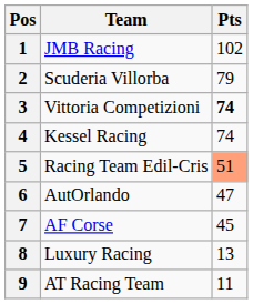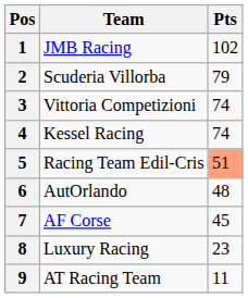 <table class="wikitable" style="font-size: 85%">
 <tr>
 <th>Pos</th>
 <th>Team</th>
 <th>Pts</th>
 </tr>
 <tr>
 <th>1</th>
 <td><a href='#'>JMB Racing</a></td>
 <td>102</td>
 </tr>
 <tr>
 <th>2</th>
 <td>Scuderia Villorba</td>
 <td>79</td>
 </tr>
 <tr>
 <th>3</th>
 <td>Vittoria Competizioni</td>
-<td><strong>74</strong></td>
+<td>74</td>
 </tr>
 <tr>
 <th>4</th>
 <td>Kessel Racing</td>
 <td>74</td>
 </tr>
 <tr>
 <th>5</th>
 <td>Racing Team Edil-Cris</td>
 <td style="background: lightsalmon;">51</td>
 </tr>
 <tr>
 <th>6</th>
 <td>AutOrlando</td>
-<td>47</td>
+<td>48</td>
 </tr>
 <tr>
 <th>7</th>
 <td><a href='#'>AF Corse</a></td>
 <td>45</td>
 </tr>
 <tr>
 <th>8</th>
 <td>Luxury Racing</td>
-<td>13</td>
+<td>23</td>
 </tr>
 <tr>
 <th>9</th>
 <td>AT Racing Team</td>
 <td>11</td>
 </tr>
 </table>
